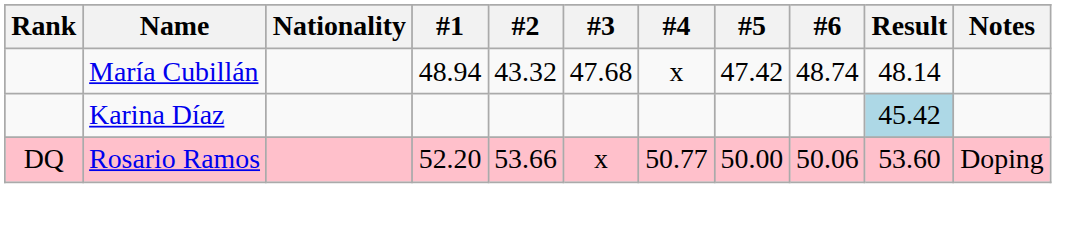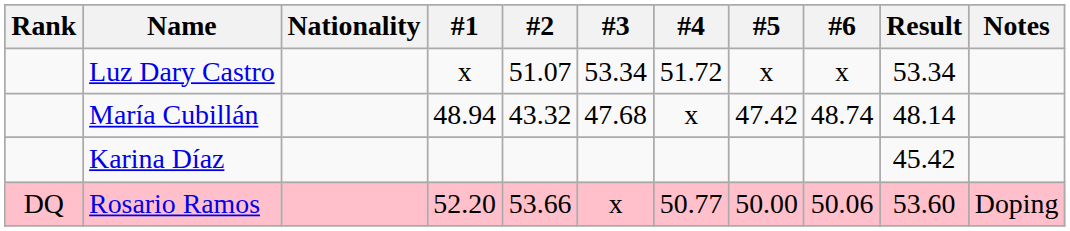 <table class="wikitable sortable" style="text-align:center">
 <tr>
 <th>Rank</th>
 <th>Name</th>
 <th>Nationality</th>
 <th>#1</th>
 <th>#2</th>
 <th>#3</th>
 <th>#4</th>
 <th>#5</th>
 <th>#6</th>
 <th>Result</th>
 <th>Notes</th>
+</tr>
+<tr>
+<td></td>
+<td align=left><a href='#'>Luz Dary Castro</a></td>
+<td align=left></td>
+<td>x</td>
+<td>51.07</td>
+<td>53.34</td>
+<td>51.72</td>
+<td>x</td>
+<td>x</td>
+<td>53.34</td>
+<td></td>
 </tr>
 <tr>
 <td></td>
 <td align=left><a href='#'>María Cubillán</a></td>
 <td align=left></td>
 <td>48.94</td>
 <td>43.32</td>
 <td>47.68</td>
 <td>x</td>
 <td>47.42</td>
 <td>48.74</td>
 <td>48.14</td>
 <td></td>
 </tr>
 <tr>
 <td></td>
 <td align=left><a href='#'>Karina Díaz</a></td>
 <td align=left></td>
 <td></td>
 <td></td>
 <td></td>
 <td></td>
 <td></td>
 <td></td>
-<td style="background: lightblue;">45.42</td>
+<td>45.42</td>
 <td></td>
 </tr>
 <tr>
 <td bgcolor=pink>DQ</td>
 <td bgcolor=pink align=left><a href='#'>Rosario Ramos</a></td>
 <td bgcolor=pink align=left></td>
 <td bgcolor=pink>52.20</td>
 <td bgcolor=pink>53.66</td>
 <td bgcolor=pink>x</td>
 <td bgcolor=pink>50.77</td>
 <td bgcolor=pink>50.00</td>
 <td bgcolor=pink>50.06</td>
 <td bgcolor=pink>53.60</td>
 <td bgcolor=pink>Doping</td>
 </tr>
 </table>
